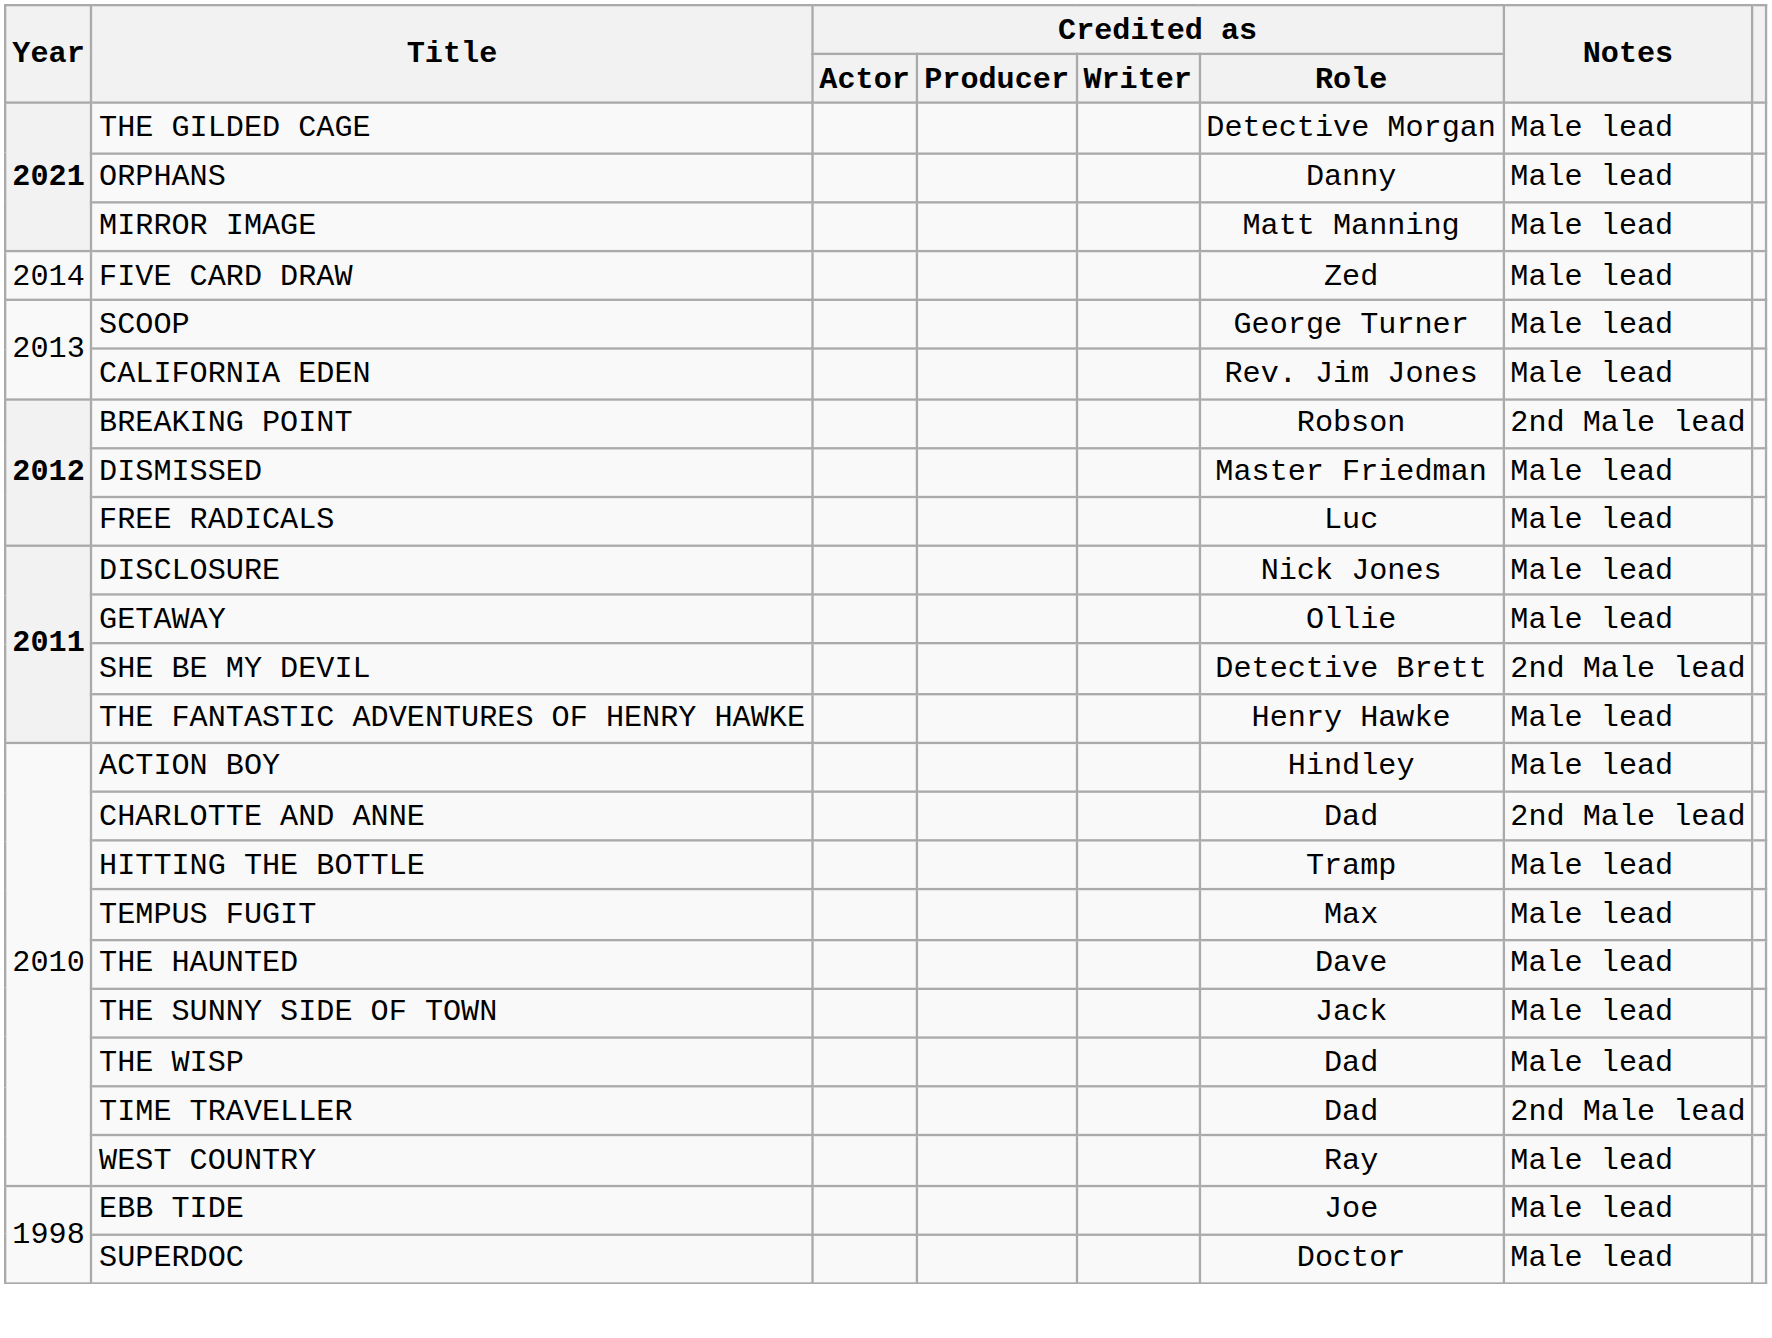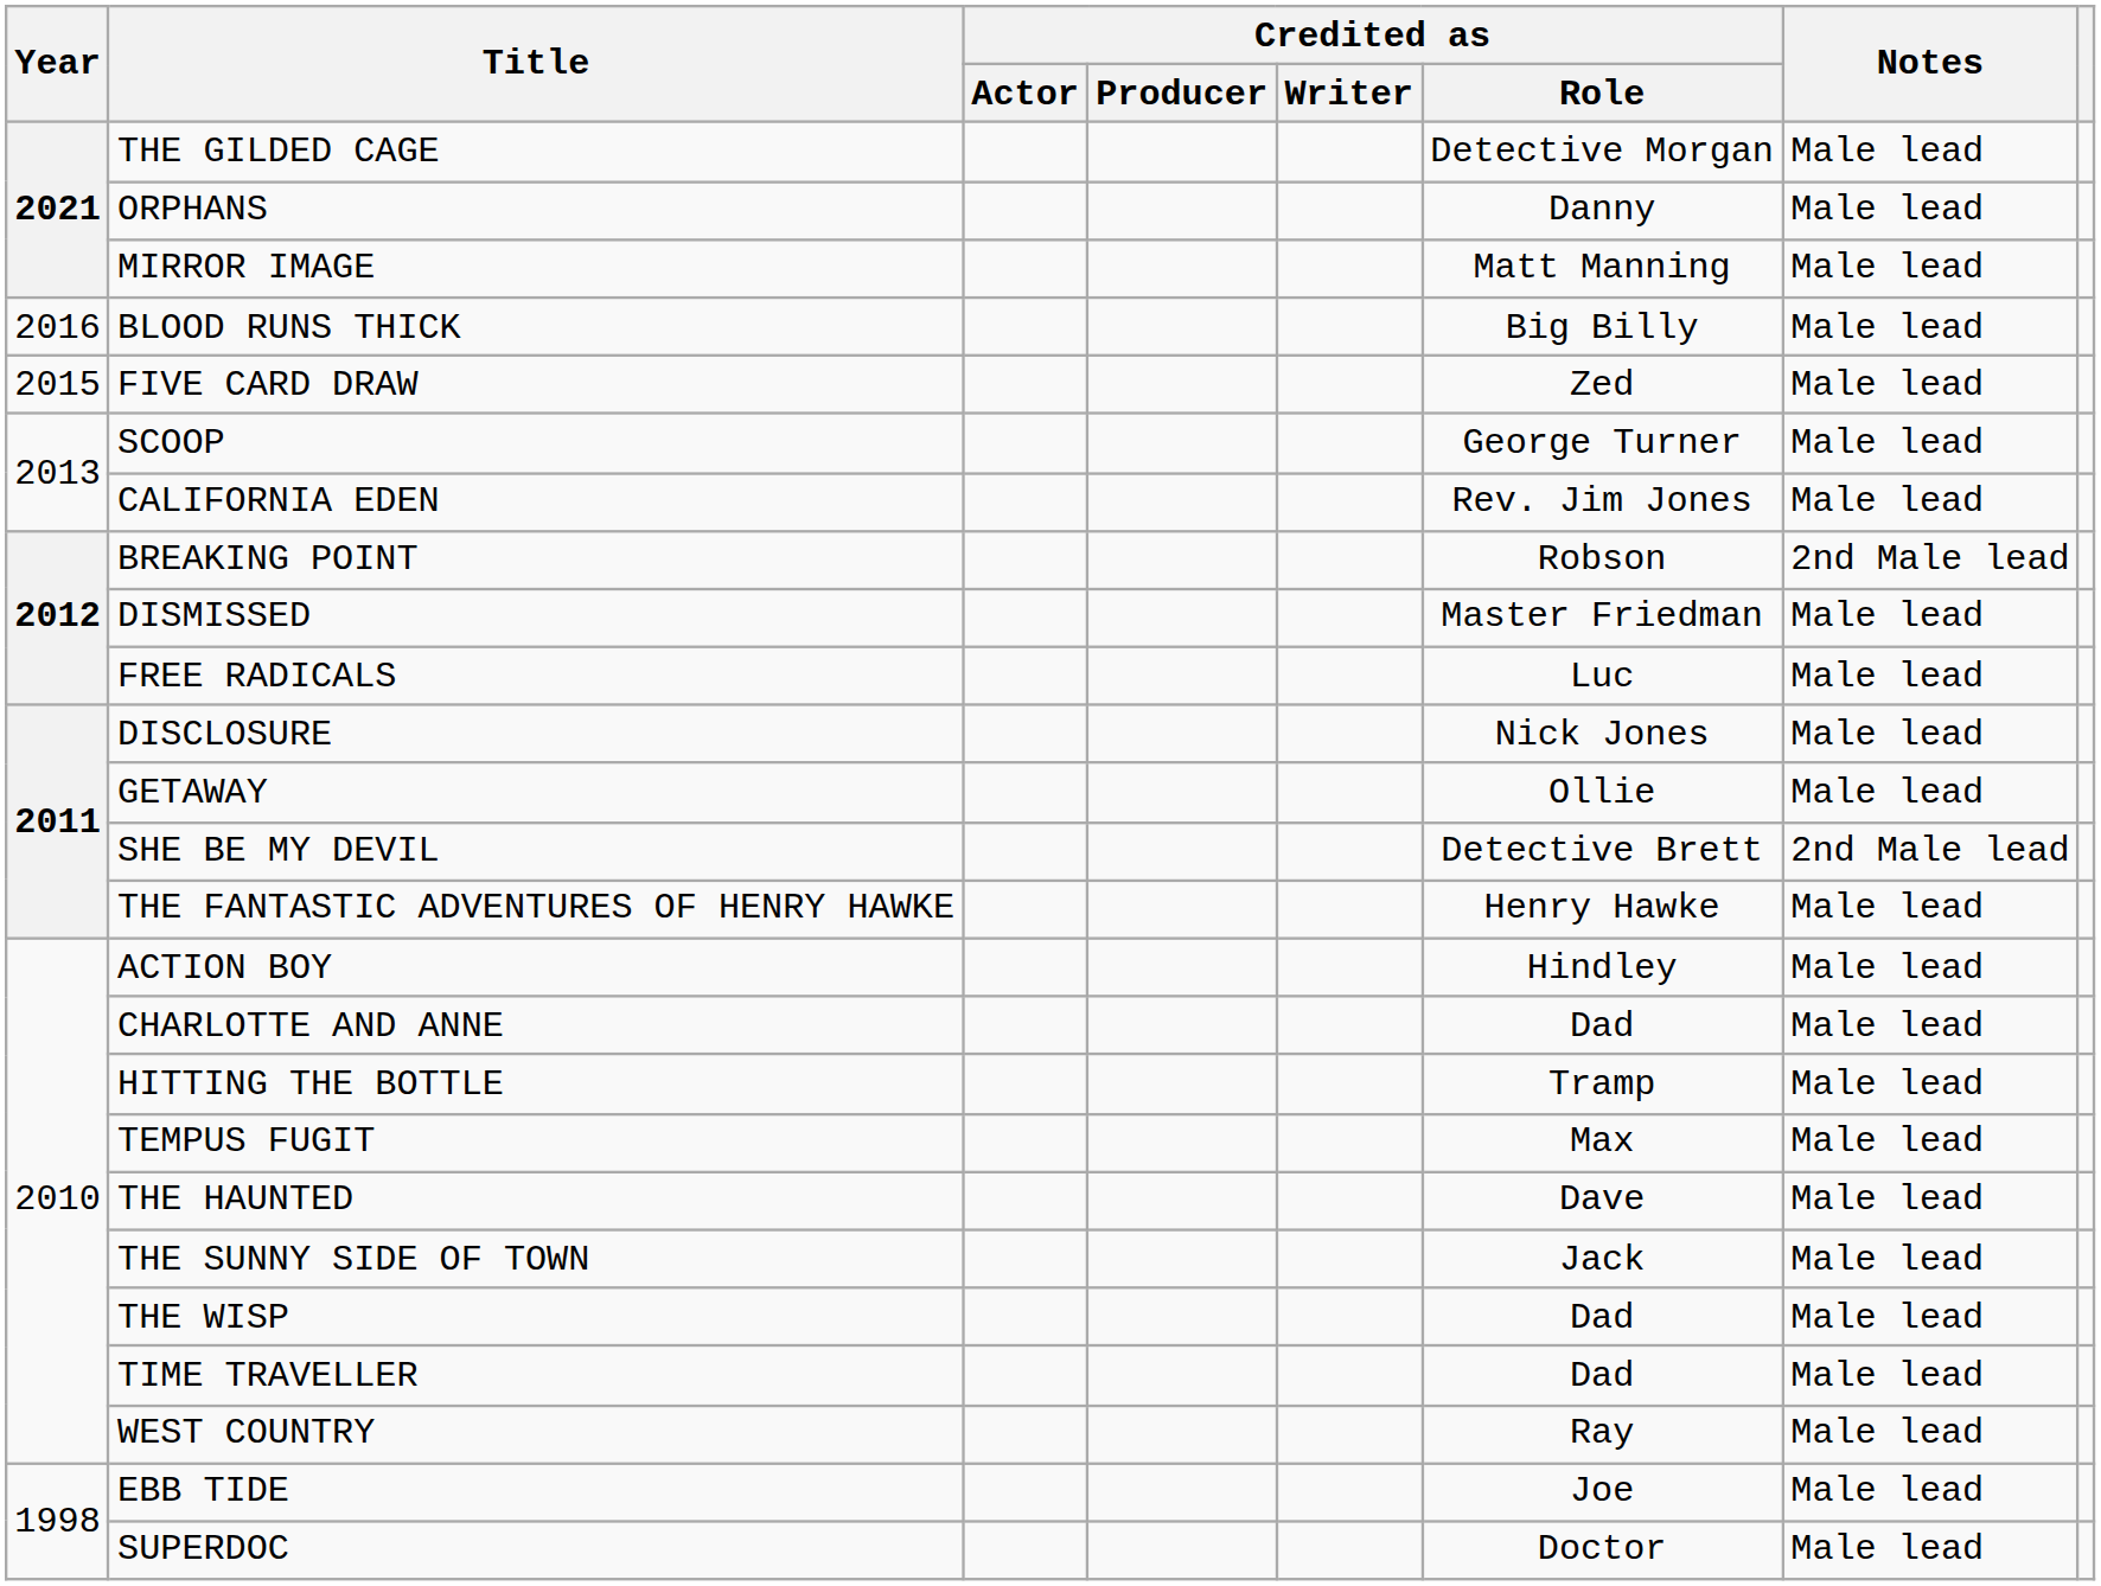 <table class="wikitable sortable plainrowheaders">
 <tr>
 <th rowspan="2">Year</th>
 <th rowspan="2">Title</th>
 <th colspan="4">Credited as</th>
 <th rowspan="2" class="unsortable">Notes</th>
 <th rowspan="2" class="unsortable"></th>
 </tr>
 <tr>
 <th>Actor</th>
 <th>Producer</th>
 <th>Writer</th>
 <th>Role</th>
 </tr>
 <tr>
 <th rowspan="3" scope="row">2021</th>
 <td>THE GILDED CAGE</td>
 <td></td>
 <td></td>
 <td></td>
 <td style="text-align:center;">Detective Morgan</td>
 <td>Male lead</td>
 <td></td>
 </tr>
 <tr>
 <td>ORPHANS</td>
 <td></td>
 <td></td>
 <td></td>
 <td style="text-align:center;">Danny</td>
 <td>Male lead</td>
 <td></td>
 </tr>
 <tr>
 <td>MIRROR IMAGE</td>
 <td></td>
 <td></td>
 <td></td>
 <td style="text-align:center;">Matt Manning</td>
 <td>Male lead</td>
 <td></td>
 </tr>
 <tr>
-<td>2014</td>
+<td>2016</td>
+<td>BLOOD RUNS THICK</td>
+<td></td>
+<td></td>
+<td></td>
+<td style="text-align:center;">Big Billy</td>
+<td>Male lead</td>
+<td></td>
+</tr>
+<tr>
+<td>2015</td>
 <td>FIVE CARD DRAW</td>
 <td></td>
 <td></td>
 <td></td>
 <td style="text-align:center;">Zed</td>
 <td>Male lead</td>
 <td></td>
 </tr>
 <tr>
 <td rowspan="2">2013</td>
 <td SCOOP>SCOOP</td>
 <td></td>
 <td></td>
 <td></td>
 <td style="text-align:center;">George Turner</td>
 <td>Male lead</td>
 </tr>
 <tr>
 <td>CALIFORNIA EDEN</td>
 <td></td>
 <td></td>
 <td></td>
 <td style="text-align:center;">Rev. Jim Jones</td>
 <td>Male lead</td>
 <td></td>
 </tr>
 <tr>
 <th rowspan="3" scope="row">2012</th>
 <td>BREAKING POINT</td>
 <td></td>
 <td></td>
 <td></td>
 <td style="text-align:center;">Robson</td>
 <td>2nd Male lead</td>
 <td></td>
 </tr>
 <tr>
 <td>DISMISSED</td>
 <td></td>
 <td></td>
 <td></td>
 <td style="text-align:center;">Master Friedman</td>
 <td>Male lead</td>
 <td></td>
 </tr>
 <tr>
 <td>FREE RADICALS</td>
 <td></td>
 <td></td>
 <td></td>
 <td style="text-align:center;">Luc</td>
 <td>Male lead</td>
 <td></td>
 </tr>
 <tr>
 <th rowspan="4" scope="row">2011</th>
 <td>DISCLOSURE</td>
 <td></td>
 <td></td>
 <td></td>
 <td style="text-align:center;">Nick Jones</td>
 <td>Male lead</td>
 <td></td>
 </tr>
 <tr>
 <td>GETAWAY</td>
 <td></td>
 <td></td>
 <td></td>
 <td style="text-align:center;">Ollie</td>
 <td>Male lead</td>
 <td></td>
 </tr>
 <tr>
 <td>SHE BE MY DEVIL</td>
 <td></td>
 <td></td>
 <td></td>
 <td style="text-align:center;">Detective Brett</td>
 <td>2nd Male lead</td>
 <td></td>
 </tr>
 <tr>
 <td>THE FANTASTIC ADVENTURES OF HENRY HAWKE</td>
 <td></td>
 <td></td>
 <td></td>
 <td style="text-align:center;">Henry Hawke</td>
 <td>Male lead</td>
 <td></td>
 </tr>
 <tr>
 <td rowspan="9">2010</td>
 <td>ACTION BOY</td>
 <td></td>
 <td></td>
 <td></td>
 <td style="text-align:center;">Hindley</td>
 <td>Male lead</td>
 <td></td>
 </tr>
 <tr>
 <td>CHARLOTTE AND ANNE</td>
 <td></td>
 <td></td>
 <td></td>
 <td style="text-align:center;">Dad</td>
-<td>2nd Male lead</td>
+<td>Male lead</td>
 <td></td>
 </tr>
 <tr>
 <td>HITTING THE BOTTLE</td>
 <td></td>
 <td></td>
 <td></td>
 <td style="text-align:center;">Tramp</td>
 <td>Male lead</td>
 <td></td>
 </tr>
 <tr>
 <td>TEMPUS FUGIT</td>
 <td></td>
 <td></td>
 <td></td>
 <td style="text-align:center;">Max</td>
 <td>Male lead</td>
 <td></td>
 </tr>
 <tr>
 <td>THE HAUNTED</td>
 <td></td>
 <td></td>
 <td></td>
 <td style="text-align:center;">Dave</td>
 <td>Male lead</td>
 <td></td>
 </tr>
 <tr>
 <td>THE SUNNY SIDE OF TOWN</td>
 <td></td>
 <td></td>
 <td></td>
 <td style="text-align:center;">Jack</td>
 <td>Male lead</td>
 <td></td>
 </tr>
 <tr>
 <td>THE WISP</td>
 <td></td>
 <td></td>
 <td></td>
 <td style="text-align:center;">Dad</td>
 <td>Male lead</td>
 <td></td>
 </tr>
 <tr>
 <td>TIME TRAVELLER</td>
 <td></td>
 <td></td>
 <td></td>
 <td style="text-align:center;">Dad</td>
-<td>2nd Male lead</td>
+<td>Male lead</td>
 <td></td>
 </tr>
 <tr>
 <td>WEST COUNTRY</td>
 <td></td>
 <td></td>
 <td></td>
 <td style="text-align:center;">Ray</td>
 <td>Male lead</td>
 <td></td>
 </tr>
 <tr>
 <td rowspan="2">1998</td>
 <td>EBB TIDE</td>
 <td></td>
 <td></td>
 <td></td>
 <td style="text-align:center;">Joe</td>
 <td>Male lead</td>
 <td></td>
 </tr>
 <tr>
 <td>SUPERDOC</td>
 <td></td>
 <td></td>
 <td></td>
 <td style="text-align:center;">Doctor</td>
 <td>Male lead</td>
 <td></td>
 </tr>
 </table>
